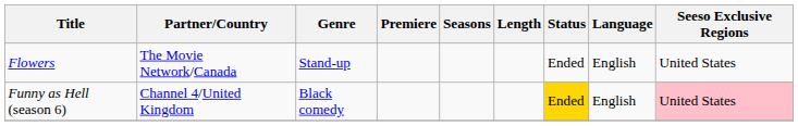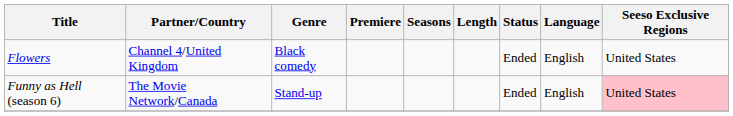 <table class="wikitable sortable" style="width:100%;">
 <tr>
 <th>Title</th>
 <th>Partner/Country</th>
 <th>Genre</th>
 <th>Premiere</th>
 <th>Seasons</th>
 <th>Length</th>
 <th>Status</th>
 <th>Language</th>
 <th>Seeso Exclusive Regions</th>
 </tr>
 <tr>
 <td><em><a href='#'>Flowers</a></em></td>
-<td><a href='#'>The Movie Network</a>/<a href='#'>Canada</a></td>
-<td><a href='#'>Stand-up</a></td>
+<td><a href='#'>Channel 4</a>/<a href='#'>United Kingdom</a></td>
+<td><a href='#'>Black comedy</a></td>
 <td></td>
 <td></td>
 <td></td>
 <td>Ended</td>
 <td>English</td>
 <td>United States</td>
 </tr>
 <tr>
 <td><em>Funny as Hell</em> (season 6)</td>
-<td><a href='#'>Channel 4</a>/<a href='#'>United Kingdom</a></td>
-<td><a href='#'>Black comedy</a></td>
+<td><a href='#'>The Movie Network</a>/<a href='#'>Canada</a></td>
+<td><a href='#'>Stand-up</a></td>
 <td></td>
 <td></td>
 <td></td>
-<td style="background: gold;">Ended</td>
+<td>Ended</td>
 <td>English</td>
 <td style="background: pink;">United States</td>
 </tr>
 <tr>
 </tr>
 </table>
